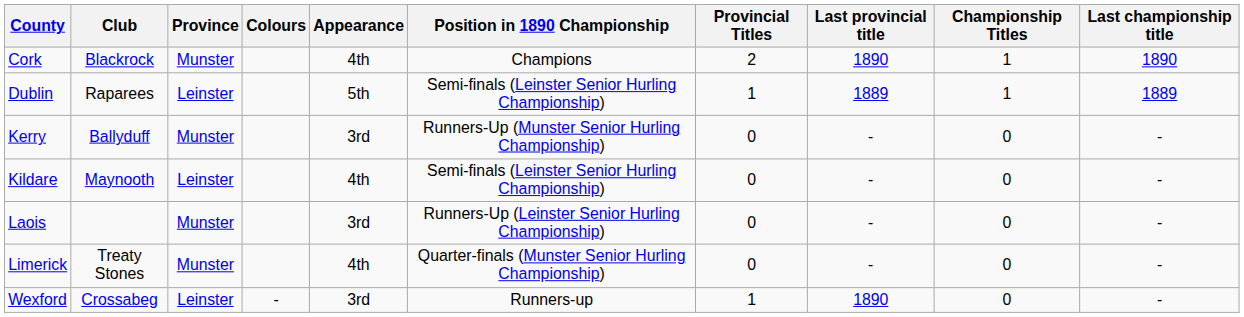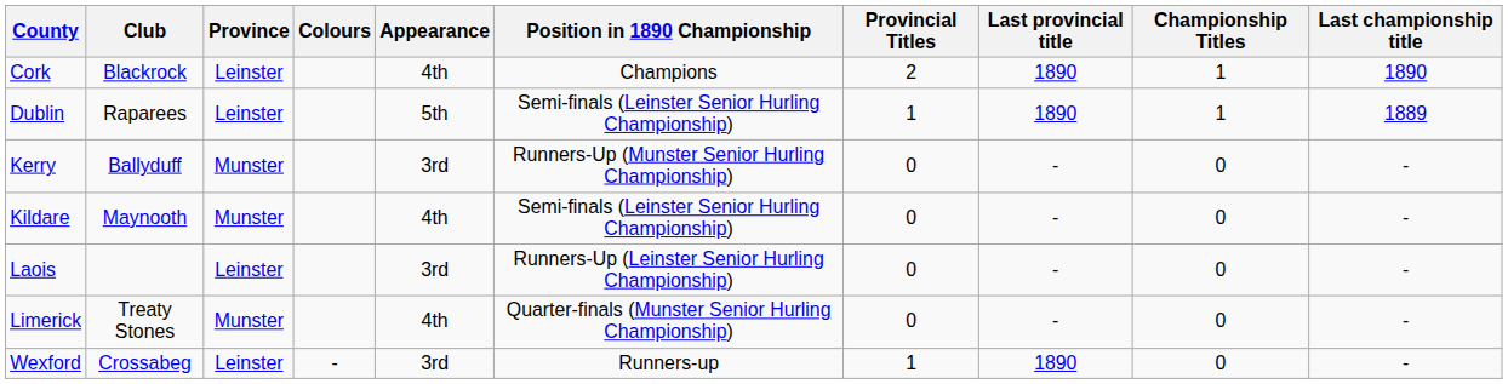 <table class="wikitable sortable" style="text-align:center">
 <tr>
 <th><a href='#'>County</a></th>
 <th>Club</th>
 <th>Province</th>
 <th>Colours</th>
 <th>Appearance</th>
 <th>Position in <a href='#'>1890</a> Championship</th>
 <th>Provincial Titles</th>
 <th>Last provincial title</th>
 <th>Championship Titles</th>
 <th>Last championship title</th>
 </tr>
 <tr>
 <td style="text-align:left"> <a href='#'>Cork</a></td>
 <td><a href='#'>Blackrock</a></td>
-<td><a href='#'>Munster</a></td>
+<td><a href='#'>Leinster</a></td>
 <td></td>
 <td>4th</td>
 <td>Champions</td>
 <td>2</td>
 <td><a href='#'>1890</a></td>
 <td>1</td>
 <td><a href='#'>1890</a></td>
 </tr>
 <tr>
 <td style="text-align:left"> <a href='#'>Dublin</a></td>
 <td>Raparees</td>
 <td><a href='#'>Leinster</a></td>
 <td></td>
 <td>5th</td>
 <td>Semi-finals (<a href='#'>Leinster Senior Hurling Championship</a>)</td>
 <td>1</td>
-<td><a href='#'>1889</a></td>
+<td><a href='#'>1890</a></td>
 <td>1</td>
 <td><a href='#'>1889</a></td>
 </tr>
 <tr>
 <td style="text-align:left"> <a href='#'>Kerry</a></td>
 <td><a href='#'>Ballyduff</a></td>
 <td><a href='#'>Munster</a></td>
 <td></td>
 <td>3rd</td>
 <td>Runners-Up (<a href='#'>Munster Senior Hurling Championship</a>)</td>
 <td>0</td>
 <td>-</td>
 <td>0</td>
 <td>-</td>
 </tr>
 <tr>
 <td style="text-align:left"> <a href='#'>Kildare</a></td>
 <td><a href='#'>Maynooth</a></td>
-<td><a href='#'>Leinster</a></td>
+<td><a href='#'>Munster</a></td>
 <td></td>
 <td>4th</td>
 <td>Semi-finals (<a href='#'>Leinster Senior Hurling Championship</a>)</td>
 <td>0</td>
 <td>-</td>
 <td>0</td>
 <td>-</td>
 </tr>
 <tr>
 <td style="text-align:left"> <a href='#'>Laois</a></td>
 <td></td>
-<td><a href='#'>Munster</a></td>
+<td><a href='#'>Leinster</a></td>
 <td></td>
 <td>3rd</td>
 <td>Runners-Up (<a href='#'>Leinster Senior Hurling Championship</a>)</td>
 <td>0</td>
 <td>-</td>
 <td>0</td>
 <td>-</td>
 </tr>
 <tr>
 <td style="text-align:left"> <a href='#'>Limerick</a></td>
 <td>Treaty Stones</td>
 <td><a href='#'>Munster</a></td>
 <td></td>
 <td>4th</td>
 <td>Quarter-finals (<a href='#'>Munster Senior Hurling Championship</a>)</td>
 <td>0</td>
 <td>-</td>
 <td>0</td>
 <td>-</td>
 </tr>
 <tr>
 <td style="text-align:left"> <a href='#'>Wexford</a></td>
 <td><a href='#'>Crossabeg</a></td>
 <td><a href='#'>Leinster</a></td>
 <td>-</td>
 <td>3rd</td>
 <td>Runners-up</td>
 <td>1</td>
 <td><a href='#'>1890</a></td>
 <td>0</td>
 <td>-</td>
 </tr>
 </table>
